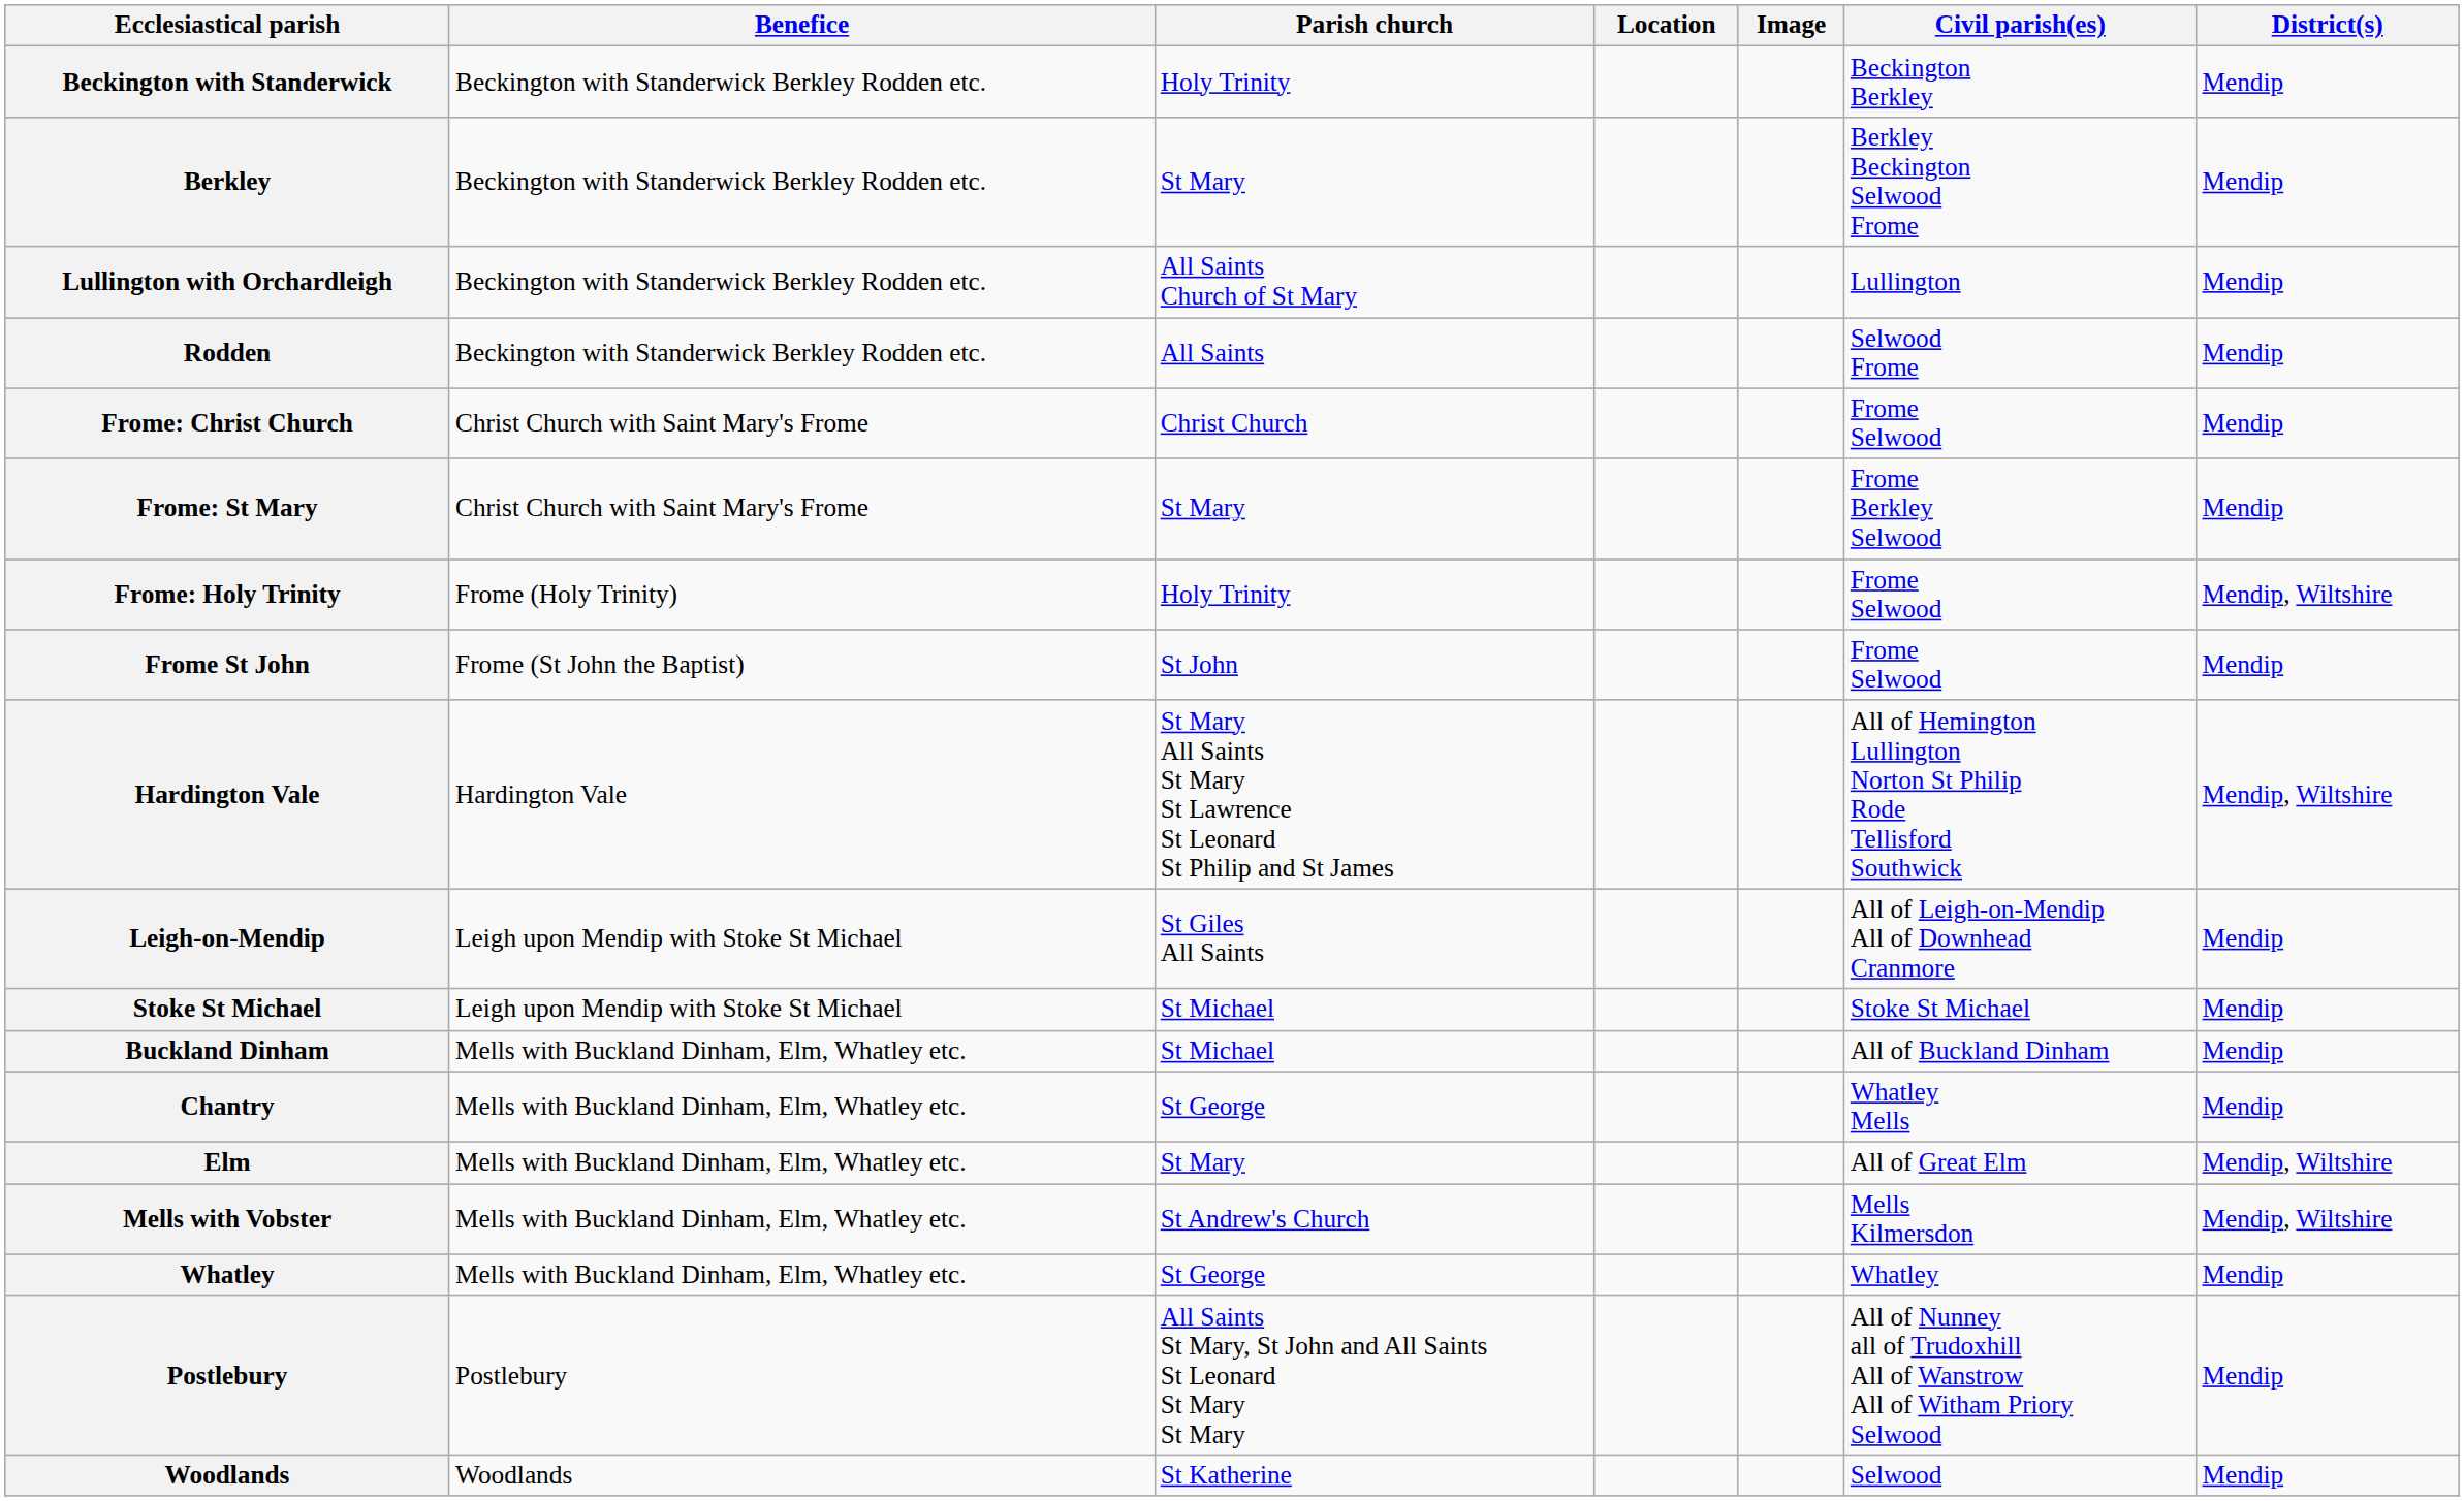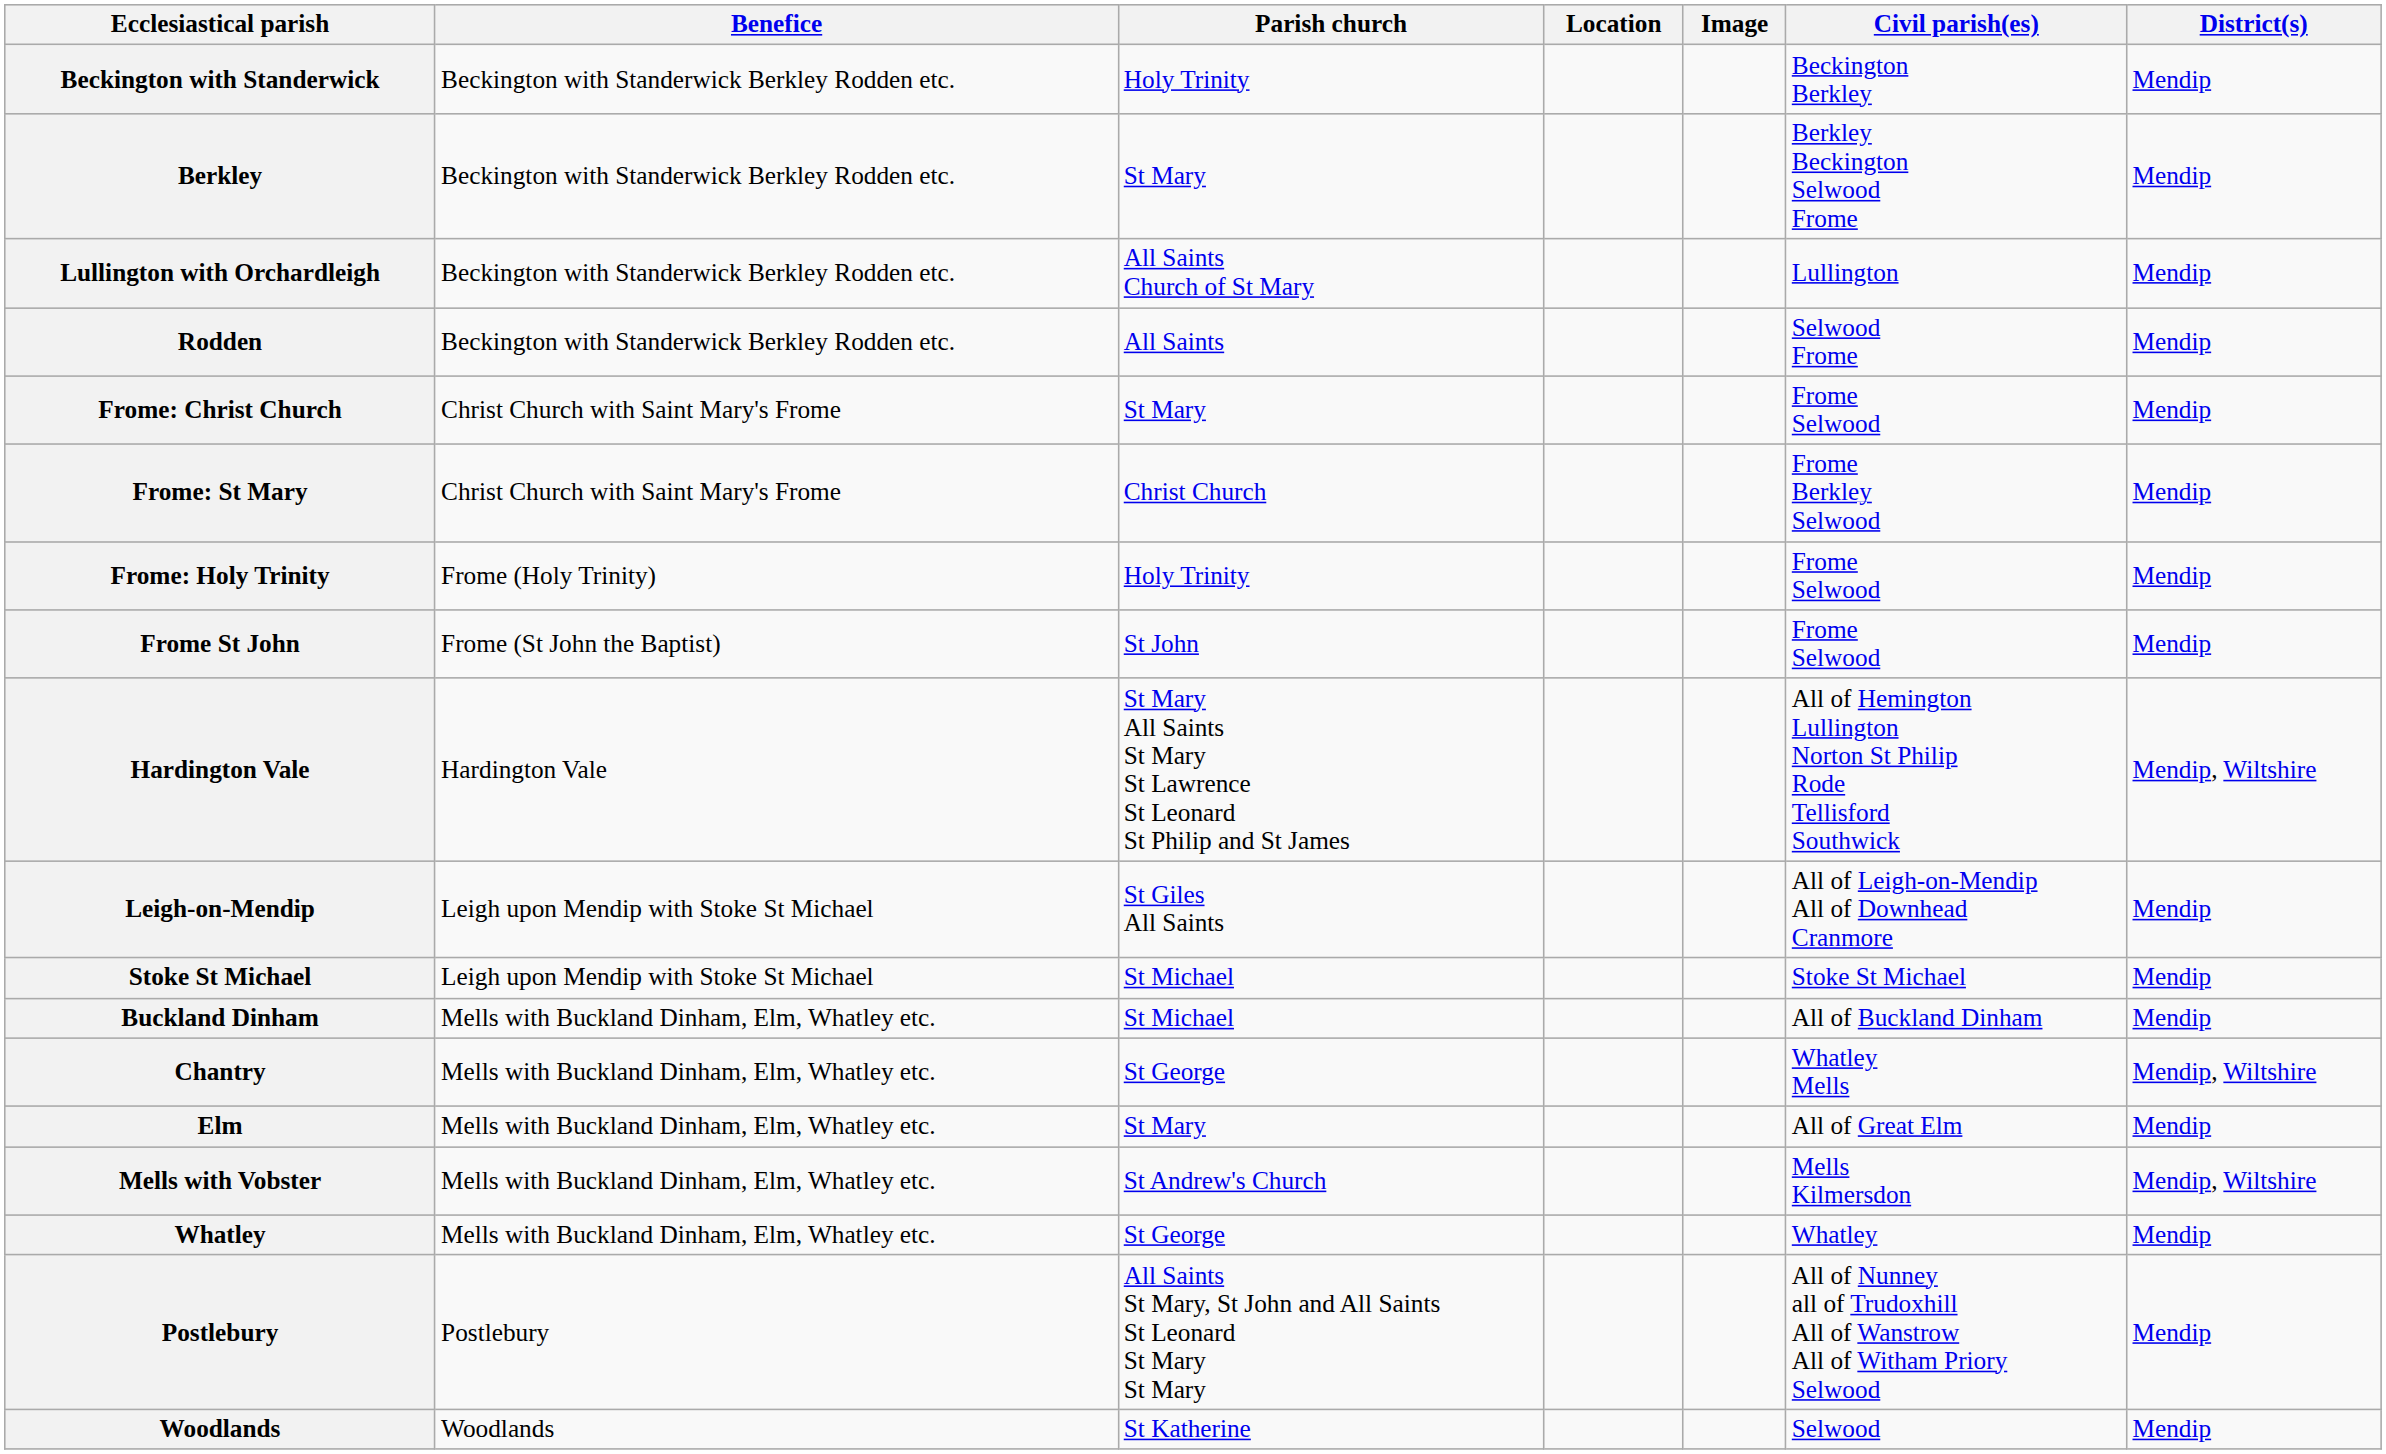 <table class="wikitable sortable" style="width:95%;">
 <tr>
 <th scope="col">Ecclesiastical parish</th>
 <th scope="col"><a href='#'>Benefice</a></th>
 <th scope="col">Parish church</th>
 <th scope="col">Location</th>
 <th scope="col" class="unsortable">Image</th>
 <th scope="col"><a href='#'>Civil parish(es)</a></th>
 <th scope="col"><a href='#'>District(s)</a></th>
 </tr>
 <tr>
 <th scope="row">Beckington with Standerwick</th>
 <td>Beckington with Standerwick  Berkley  Rodden etc.</td>
 <td><a href='#'>Holy Trinity</a></td>
 <td><small></small></td>
 <td></td>
 <td><a href='#'>Beckington</a><br> <a href='#'>Berkley</a></td>
 <td><a href='#'>Mendip</a></td>
 </tr>
 <tr>
 <th scope="row">Berkley</th>
 <td>Beckington with Standerwick  Berkley  Rodden etc.</td>
 <td><a href='#'>St Mary</a></td>
 <td><small></small></td>
 <td></td>
 <td><a href='#'>Berkley</a><br> <a href='#'>Beckington</a><br> <a href='#'>Selwood</a><br> <a href='#'>Frome</a></td>
 <td><a href='#'>Mendip</a></td>
 </tr>
 <tr>
 <th scope="row">Lullington with Orchardleigh</th>
 <td>Beckington with Standerwick  Berkley  Rodden etc.</td>
 <td><a href='#'>All Saints</a><br> <a href='#'>Church of St Mary</a></td>
 <td><small></small></td>
 <td></td>
 <td><a href='#'>Lullington</a></td>
 <td><a href='#'>Mendip</a></td>
 </tr>
 <tr>
 <th scope="row">Rodden</th>
 <td>Beckington with Standerwick  Berkley  Rodden etc.</td>
 <td><a href='#'>All Saints</a></td>
 <td><small></small></td>
 <td></td>
 <td><a href='#'>Selwood</a><br> <a href='#'>Frome</a></td>
 <td><a href='#'>Mendip</a></td>
 </tr>
 <tr>
 <th scope="row">Frome: Christ Church</th>
 <td>Christ Church with Saint Mary's Frome</td>
-<td><a href='#'>Christ Church</a></td>
+<td><a href='#'>St Mary</a></td>
 <td><small></small></td>
 <td></td>
 <td><a href='#'>Frome</a><br> <a href='#'>Selwood</a></td>
 <td><a href='#'>Mendip</a></td>
 </tr>
 <tr>
 <th scope="row">Frome: St Mary</th>
 <td>Christ Church with Saint Mary's Frome</td>
-<td><a href='#'>St Mary</a></td>
+<td><a href='#'>Christ Church</a></td>
 <td><small></small></td>
 <td></td>
 <td><a href='#'>Frome</a><br> <a href='#'>Berkley</a><br> <a href='#'>Selwood</a></td>
 <td><a href='#'>Mendip</a></td>
 </tr>
 <tr>
 <th scope="row">Frome: Holy Trinity</th>
 <td>Frome (Holy Trinity)</td>
 <td><a href='#'>Holy Trinity</a></td>
 <td><small></small></td>
 <td></td>
 <td><a href='#'>Frome</a><br> <a href='#'>Selwood</a></td>
-<td><a href='#'>Mendip</a>, <a href='#'>Wiltshire</a></td>
+<td><a href='#'>Mendip</a></td>
 </tr>
 <tr>
 <th scope="row">Frome St John</th>
 <td>Frome (St John the Baptist)</td>
 <td><a href='#'>St John</a></td>
 <td><small></small></td>
 <td></td>
 <td><a href='#'>Frome</a><br> <a href='#'>Selwood</a></td>
 <td><a href='#'>Mendip</a></td>
 </tr>
 <tr>
 <th scope="row">Hardington Vale</th>
 <td>Hardington Vale</td>
 <td><a href='#'>St Mary</a><br>All Saints<br>St Mary<br>St Lawrence<br>St Leonard<br>St Philip and St James</td>
 <td><small></small></td>
 <td></td>
 <td>All of <a href='#'>Hemington</a><br> <a href='#'>Lullington</a><br> <a href='#'>Norton St Philip</a><br> <a href='#'>Rode</a><br> <a href='#'>Tellisford</a><br> <a href='#'>Southwick</a></td>
 <td><a href='#'>Mendip</a>, <a href='#'>Wiltshire</a></td>
 </tr>
 <tr>
 <th scope="row">Leigh-on-Mendip</th>
 <td>Leigh upon Mendip with Stoke St Michael</td>
 <td><a href='#'>St Giles</a><br>All Saints</td>
 <td><small></small></td>
 <td></td>
 <td>All of <a href='#'>Leigh-on-Mendip</a><br>All of <a href='#'>Downhead</a><br> <a href='#'>Cranmore</a></td>
 <td><a href='#'>Mendip</a></td>
 </tr>
 <tr>
 <th scope="row">Stoke St Michael</th>
 <td>Leigh upon Mendip with Stoke St Michael</td>
 <td><a href='#'>St Michael</a></td>
 <td><small></small></td>
 <td></td>
 <td><a href='#'>Stoke St Michael</a></td>
 <td><a href='#'>Mendip</a></td>
 </tr>
 <tr>
 <th scope="row">Buckland Dinham</th>
 <td>Mells with Buckland Dinham, Elm, Whatley etc.</td>
 <td><a href='#'>St Michael</a></td>
 <td><small></small></td>
 <td></td>
 <td>All of <a href='#'>Buckland Dinham</a></td>
 <td><a href='#'>Mendip</a></td>
 </tr>
 <tr>
 <th scope="row">Chantry</th>
 <td>Mells with Buckland Dinham, Elm, Whatley etc.</td>
 <td><a href='#'>St George</a></td>
 <td><small></small></td>
 <td></td>
 <td><a href='#'>Whatley</a><br> <a href='#'>Mells</a></td>
-<td><a href='#'>Mendip</a></td>
+<td><a href='#'>Mendip</a>, <a href='#'>Wiltshire</a></td>
 </tr>
 <tr>
 <th scope="row">Elm</th>
 <td>Mells with Buckland Dinham, Elm, Whatley etc.</td>
 <td><a href='#'>St Mary</a></td>
 <td><small></small></td>
 <td></td>
 <td>All of <a href='#'>Great Elm</a></td>
-<td><a href='#'>Mendip</a>, <a href='#'>Wiltshire</a></td>
+<td><a href='#'>Mendip</a></td>
 </tr>
 <tr>
 <th scope="row">Mells with Vobster</th>
 <td>Mells with Buckland Dinham, Elm, Whatley etc.</td>
 <td><a href='#'>St Andrew's Church</a></td>
 <td><small></small></td>
 <td></td>
 <td><a href='#'>Mells</a><br> <a href='#'>Kilmersdon</a></td>
 <td><a href='#'>Mendip</a>, <a href='#'>Wiltshire</a></td>
 </tr>
 <tr>
 <th scope="row">Whatley</th>
 <td>Mells with Buckland Dinham, Elm, Whatley etc.</td>
 <td><a href='#'>St George</a></td>
 <td><small></small></td>
 <td></td>
 <td><a href='#'>Whatley</a></td>
 <td><a href='#'>Mendip</a></td>
 </tr>
 <tr>
 <th scope="row">Postlebury</th>
 <td>Postlebury</td>
 <td><a href='#'>All Saints</a><br>St Mary, St John and All Saints<br>St Leonard<br>St Mary<br>St Mary</td>
 <td><small></small></td>
 <td></td>
 <td>All of <a href='#'>Nunney</a><br> all of <a href='#'>Trudoxhill</a><br> All of <a href='#'>Wanstrow</a><br> All of <a href='#'>Witham Priory</a><br> <a href='#'>Selwood</a></td>
 <td><a href='#'>Mendip</a></td>
 </tr>
 <tr>
 <th scope="row">Woodlands</th>
 <td>Woodlands</td>
 <td><a href='#'>St Katherine</a></td>
 <td><small></small></td>
 <td></td>
 <td><a href='#'>Selwood</a></td>
 <td><a href='#'>Mendip</a></td>
 </tr>
 </table>
